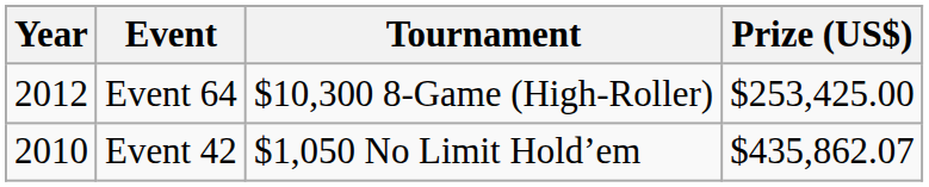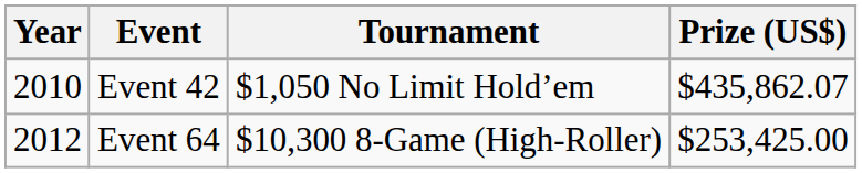 <table class="wikitable" border="1">
 <tr>
 </tr>
 <tr>
 <th>Year</th>
 <th>Event</th>
 <th>Tournament</th>
 <th>Prize (US$)</th>
 </tr>
 <tr>
+<td>2010</td>
+<td>Event 42</td>
+<td>$1,050 No Limit Hold’em</td>
+<td>$435,862.07</td>
+</tr>
+<tr>
 <td>2012</td>
 <td>Event 64</td>
 <td>$10,300 8-Game (High-Roller)</td>
 <td>$253,425.00</td>
 </tr>
-<tr>
-<td>2010</td>
-<td>Event 42</td>
-<td>$1,050 No Limit Hold’em</td>
-<td>$435,862.07</td>
-</tr>
 </table>
